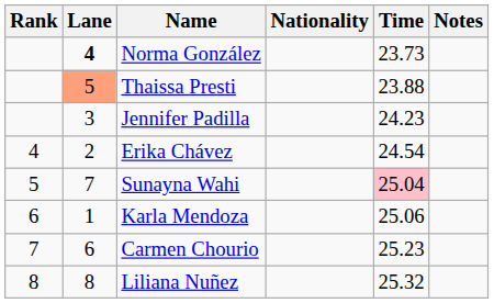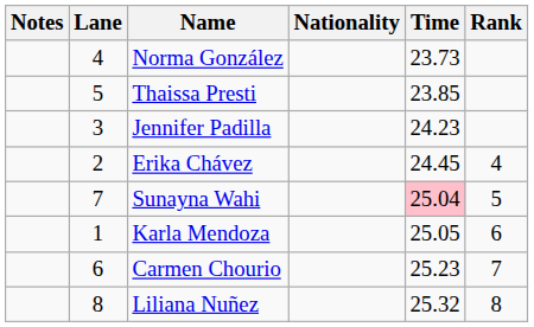 <table class="wikitable sortable" style="text-align:center">
 <tr>
-<th>Rank</th>
+<th>Notes</th>
 <th>Lane</th>
 <th>Name</th>
 <th>Nationality</th>
 <th>Time</th>
-<th>Notes</th>
+<th>Rank</th>
 </tr>
 <tr>
 <td></td>
-<td><strong>4</strong></td>
+<td>4</td>
 <td align=left><a href='#'>Norma González</a></td>
 <td align=left></td>
 <td>23.73</td>
 <td></td>
 </tr>
 <tr>
 <td></td>
-<td style="background: lightsalmon;">5</td>
+<td>5</td>
 <td align=left><a href='#'>Thaissa Presti</a></td>
 <td align=left></td>
-<td>23.88</td>
+<td>23.85</td>
 <td></td>
 </tr>
 <tr>
 <td></td>
 <td>3</td>
 <td align=left><a href='#'>Jennifer Padilla</a></td>
 <td align=left></td>
 <td>24.23</td>
 <td></td>
 </tr>
 <tr>
-<td>4</td>
+<td></td>
 <td>2</td>
 <td align=left><a href='#'>Erika Chávez</a></td>
 <td align=left></td>
-<td>24.54</td>
-<td></td>
+<td>24.45</td>
+<td>4</td>
 </tr>
 <tr>
-<td>5</td>
+<td></td>
 <td>7</td>
 <td align=left><a href='#'>Sunayna Wahi</a></td>
 <td align=left></td>
 <td style="background: pink;">25.04</td>
-<td></td>
+<td>5</td>
 </tr>
 <tr>
-<td>6</td>
+<td></td>
 <td>1</td>
 <td align=left><a href='#'>Karla Mendoza</a></td>
 <td align=left></td>
-<td>25.06</td>
-<td></td>
+<td>25.05</td>
+<td>6</td>
 </tr>
 <tr>
-<td>7</td>
+<td></td>
 <td>6</td>
 <td align=left><a href='#'>Carmen Chourio</a></td>
 <td align=left></td>
 <td>25.23</td>
-<td></td>
+<td>7</td>
 </tr>
 <tr>
-<td>8</td>
+<td></td>
 <td>8</td>
 <td align=left><a href='#'>Liliana Nuñez</a></td>
 <td align=left></td>
 <td>25.32</td>
-<td></td>
+<td>8</td>
 </tr>
 </table>
